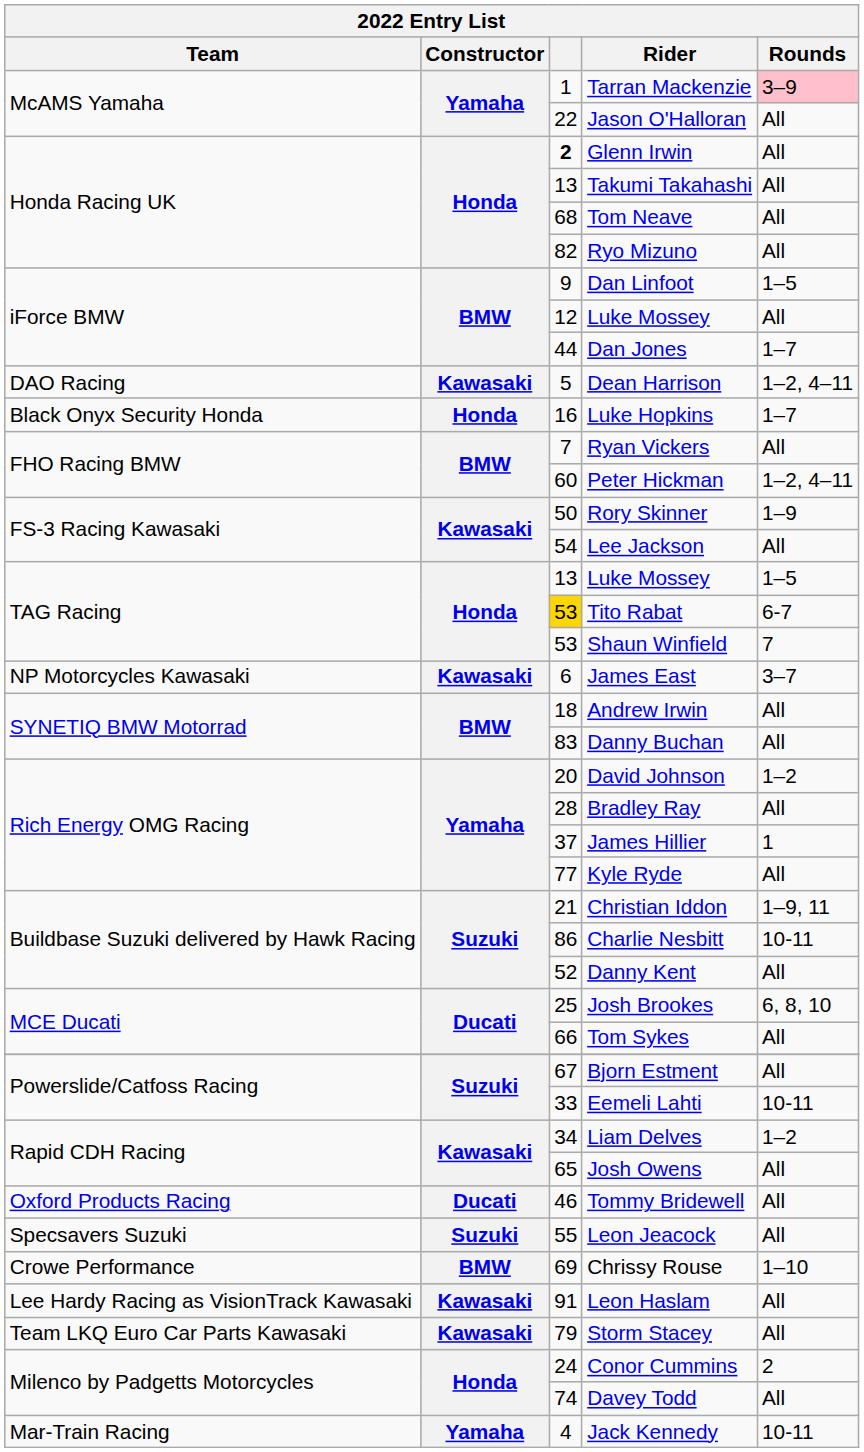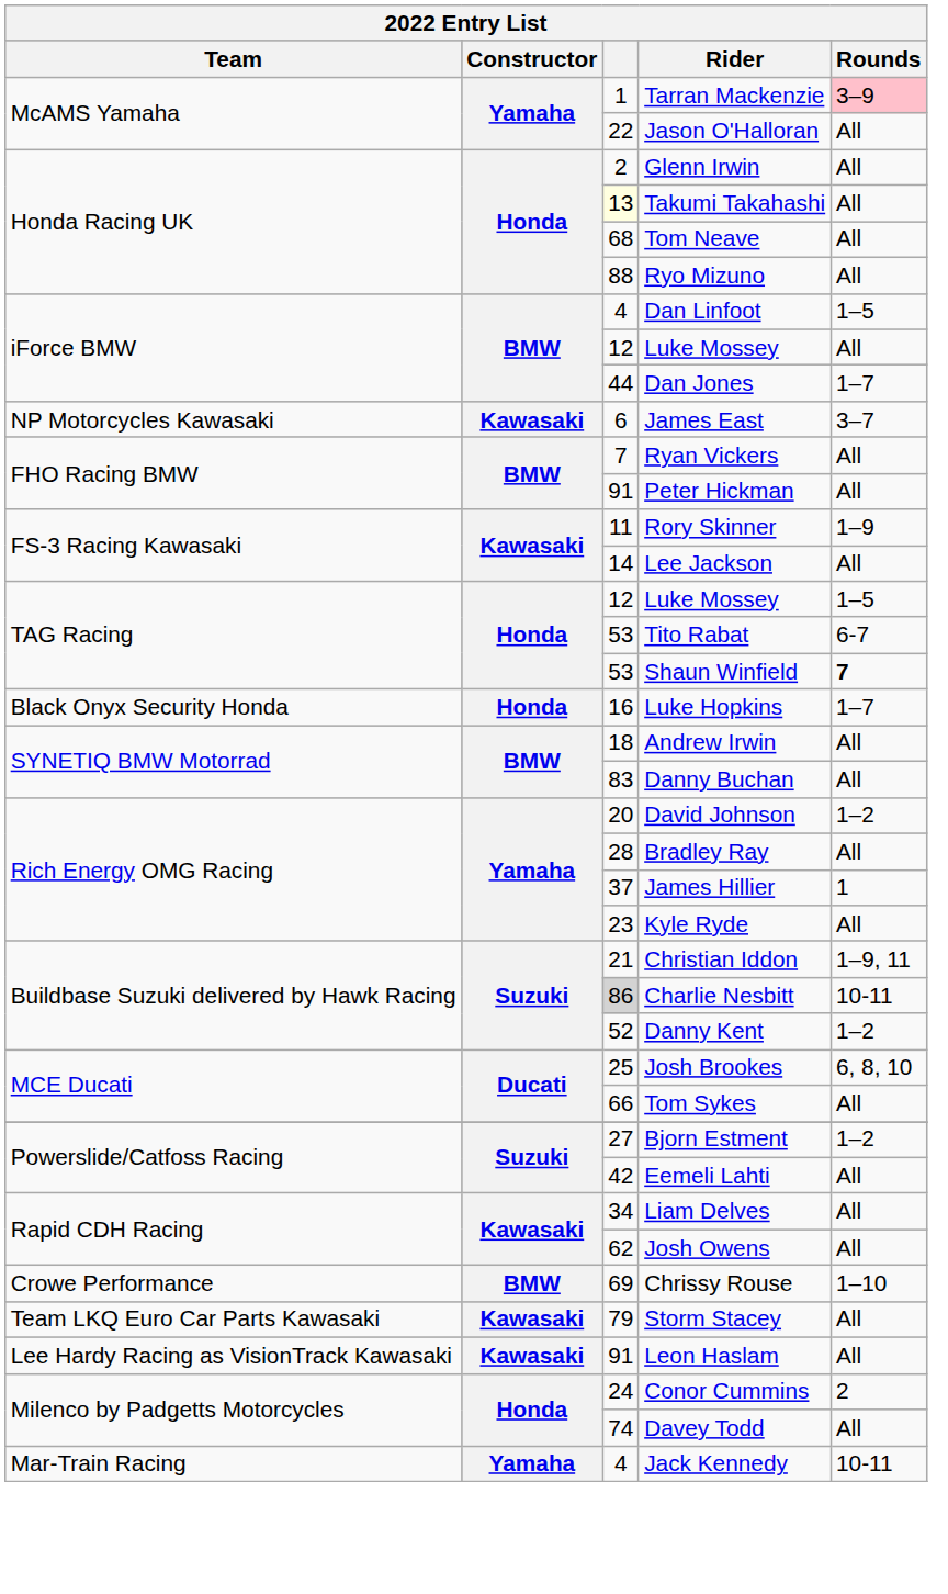 <table class="wikitable" style="font-size: 85%;">
 <tr>
 <th colspan=5>2022 Entry List</th>
 </tr>
 <tr>
 <th>Team</th>
 <th>Constructor</th>
 <th></th>
 <th>Rider</th>
 <th>Rounds</th>
 </tr>
 <tr>
 <td rowspan=2>McAMS Yamaha</td>
 <th rowspan=2><a href='#'>Yamaha</a></th>
 <td align=center>1</td>
 <td> <a href='#'>Tarran Mackenzie</a></td>
 <td style="background: pink;">3–9</td>
 </tr>
 <tr>
 <td align=center>22</td>
 <td> <a href='#'>Jason O'Halloran</a></td>
 <td>All</td>
 </tr>
 <tr>
 <td rowspan=4>Honda Racing UK</td>
 <th rowspan=4><a href='#'>Honda</a></th>
-<td align=center><strong>2</strong></td>
+<td align=center>2</td>
 <td> <a href='#'>Glenn Irwin</a></td>
 <td>All</td>
 </tr>
 <tr>
-<td align=center>13</td>
+<td align=center style="background: lightyellow;">13</td>
 <td> <a href='#'>Takumi Takahashi</a></td>
 <td>All</td>
 </tr>
 <tr>
 <td align=center>68</td>
 <td> <a href='#'>Tom Neave</a></td>
 <td>All</td>
 </tr>
 <tr>
-<td align=center>82</td>
+<td align=center>88</td>
 <td> <a href='#'>Ryo Mizuno</a></td>
 <td>All</td>
 </tr>
 <tr>
 <td rowspan=3>iForce BMW</td>
 <th rowspan=3><a href='#'>BMW</a></th>
-<td align=center>9</td>
+<td align=center>4</td>
 <td> <a href='#'>Dan Linfoot</a></td>
 <td>1–5</td>
 </tr>
 <tr>
 <td align=center>12</td>
 <td> <a href='#'>Luke Mossey</a></td>
 <td>All</td>
 </tr>
 <tr>
 <td align=center>44</td>
 <td> <a href='#'>Dan Jones</a></td>
 <td>1–7</td>
 </tr>
 <tr>
-<td>DAO Racing</td>
+<td>NP Motorcycles Kawasaki</td>
 <th><a href='#'>Kawasaki</a></th>
-<td align=center>5</td>
-<td> <a href='#'>Dean Harrison</a></td>
-<td>1–2, 4–11</td>
-</tr>
-<tr>
-<td>Black Onyx Security Honda</td>
-<th><a href='#'>Honda</a></th>
-<td align=center>16</td>
-<td> <a href='#'>Luke Hopkins</a></td>
-<td>1–7</td>
+<td align=center>6</td>
+<td> <a href='#'>James East</a></td>
+<td>3–7</td>
 </tr>
 <tr>
 <td rowspan=2>FHO Racing BMW</td>
 <th rowspan=2><a href='#'>BMW</a></th>
 <td align=center>7</td>
 <td> <a href='#'>Ryan Vickers</a></td>
 <td>All</td>
 </tr>
 <tr>
-<td align=center>60</td>
+<td align=center>91</td>
 <td> <a href='#'>Peter Hickman</a></td>
-<td>1–2, 4–11</td>
+<td>All</td>
 </tr>
 <tr>
 <td rowspan=2>FS-3 Racing Kawasaki</td>
 <th rowspan=2><a href='#'>Kawasaki</a></th>
-<td align=center>50</td>
+<td align=center>11</td>
 <td> <a href='#'>Rory Skinner</a></td>
 <td>1–9</td>
 </tr>
 <tr>
-<td align=center>54</td>
+<td align=center>14</td>
 <td> <a href='#'>Lee Jackson</a></td>
 <td>All</td>
 </tr>
 <tr>
 <td rowspan=3>TAG Racing</td>
 <th rowspan=3><a href='#'>Honda</a></th>
-<td align=center>13</td>
+<td align=center>12</td>
 <td> <a href='#'>Luke Mossey</a></td>
 <td>1–5</td>
 </tr>
 <tr>
-<td align=center style="background: gold;">53</td>
+<td align=center>53</td>
 <td> <a href='#'>Tito Rabat</a></td>
 <td>6-7</td>
 </tr>
 <tr>
 <td align=center>53</td>
 <td> <a href='#'>Shaun Winfield</a></td>
-<td>7</td>
+<td><strong>7</strong></td>
 </tr>
 <tr>
-<td>NP Motorcycles Kawasaki</td>
-<th><a href='#'>Kawasaki</a></th>
-<td align=center>6</td>
-<td> <a href='#'>James East</a></td>
-<td>3–7</td>
+<td>Black Onyx Security Honda</td>
+<th><a href='#'>Honda</a></th>
+<td align=center>16</td>
+<td> <a href='#'>Luke Hopkins</a></td>
+<td>1–7</td>
 </tr>
 <tr>
 <td rowspan=2><a href='#'>SYNETIQ BMW Motorrad</a></td>
 <th rowspan=2><a href='#'>BMW</a></th>
 <td align=center>18</td>
 <td> <a href='#'>Andrew Irwin</a></td>
 <td>All</td>
 </tr>
 <tr>
 <td align=center>83</td>
 <td> <a href='#'>Danny Buchan</a></td>
 <td>All</td>
 </tr>
 <tr>
 <td rowspan=4><a href='#'>Rich Energy</a> OMG Racing</td>
 <th rowspan=4><a href='#'>Yamaha</a></th>
 <td align=center>20</td>
 <td> <a href='#'>David Johnson</a></td>
 <td>1–2</td>
 </tr>
 <tr>
 <td align=center>28</td>
 <td> <a href='#'>Bradley Ray</a></td>
 <td>All</td>
 </tr>
 <tr>
 <td align=center>37</td>
 <td> <a href='#'>James Hillier</a></td>
 <td>1</td>
 </tr>
 <tr>
-<td align=center>77</td>
+<td align=center>23</td>
 <td> <a href='#'>Kyle Ryde</a></td>
 <td>All</td>
 </tr>
 <tr>
 <td rowspan="3">Buildbase Suzuki delivered by Hawk Racing </td>
 <th rowspan="3"><a href='#'>Suzuki</a></th>
 <td align=center>21</td>
 <td> <a href='#'>Christian Iddon</a></td>
 <td>1–9, 11</td>
 </tr>
 <tr>
-<td align=center>86</td>
+<td align=center style="background: lightgrey;">86</td>
 <td> <a href='#'> Charlie Nesbitt</a></td>
 <td>10-11</td>
 </tr>
 <tr>
 <td align=center>52</td>
 <td> <a href='#'>Danny Kent</a></td>
-<td>All</td>
+<td>1–2</td>
 </tr>
 <tr>
 <td rowspan=2><a href='#'>MCE Ducati</a></td>
 <th rowspan=2><a href='#'>Ducati</a></th>
 <td align=center>25</td>
 <td> <a href='#'>Josh Brookes</a></td>
 <td>6, 8, 10</td>
 </tr>
 <tr>
 <td align=center>66</td>
 <td> <a href='#'>Tom Sykes</a></td>
 <td>All</td>
 </tr>
 <tr>
 </tr>
 <tr>
 <td rowspan=2>Powerslide/Catfoss Racing</td>
 <th rowspan=2><a href='#'>Suzuki</a></th>
-<td align=center>67</td>
+<td align=center>27</td>
 <td> <a href='#'>Bjorn Estment</a></td>
-<td>All</td>
+<td>1–2</td>
 </tr>
 <tr>
-<td align=center>33</td>
+<td align=center>42</td>
 <td> <a href='#'>Eemeli Lahti</a></td>
-<td>10-11</td>
+<td>All</td>
 </tr>
 <tr>
 <td rowspan=2>Rapid CDH Racing</td>
 <th rowspan=2><a href='#'>Kawasaki</a></th>
 <td align=center>34</td>
 <td> <a href='#'>Liam Delves</a></td>
-<td>1–2</td>
-</tr>
-<tr>
-<td align=center>65</td>
-<td> <a href='#'>Josh Owens</a></td>
 <td>All</td>
 </tr>
 <tr>
-<td><a href='#'>Oxford Products Racing</a></td>
-<th><a href='#'>Ducati</a></th>
-<td align=center>46</td>
-<td> <a href='#'>Tommy Bridewell</a></td>
-<td>All</td>
-</tr>
-<tr>
-<td>Specsavers Suzuki</td>
-<th><a href='#'>Suzuki</a></th>
-<td align=center>55</td>
-<td> <a href='#'>Leon Jeacock</a></td>
+<td align=center>62</td>
+<td> <a href='#'>Josh Owens</a></td>
 <td>All</td>
 </tr>
 <tr>
 <td>Crowe Performance</td>
 <th><a href='#'>BMW</a></th>
 <td align=center>69</td>
 <td> Chrissy Rouse</td>
 <td>1–10</td>
 </tr>
 <tr>
+<td>Team LKQ Euro Car Parts Kawasaki</td>
+<th><a href='#'>Kawasaki</a></th>
+<td align=center>79</td>
+<td> <a href='#'>Storm Stacey</a></td>
+<td>All</td>
+</tr>
+<tr>
 <td>Lee Hardy Racing as VisionTrack Kawasaki</td>
 <th><a href='#'>Kawasaki</a></th>
 <td align=center>91</td>
 <td> <a href='#'>Leon Haslam</a></td>
-<td>All</td>
-</tr>
-<tr>
-<td>Team LKQ Euro Car Parts Kawasaki</td>
-<th><a href='#'>Kawasaki</a></th>
-<td align=center>79</td>
-<td> <a href='#'>Storm Stacey</a></td>
 <td>All</td>
 </tr>
 <tr>
 <td rowspan=2>Milenco by Padgetts Motorcycles</td>
 <th rowspan=2><a href='#'>Honda</a></th>
 <td align=center>24</td>
 <td> <a href='#'>Conor Cummins</a></td>
 <td>2</td>
 </tr>
 <tr>
 <td align=center>74</td>
 <td> <a href='#'>Davey Todd</a></td>
 <td>All</td>
 </tr>
 <tr>
 <td>Mar-Train Racing</td>
 <th><a href='#'>Yamaha</a></th>
 <td align=center>4</td>
 <td> <a href='#'> Jack Kennedy</a></td>
 <td>10-11</td>
 </tr>
 <tr>
 </tr>
 </table>
